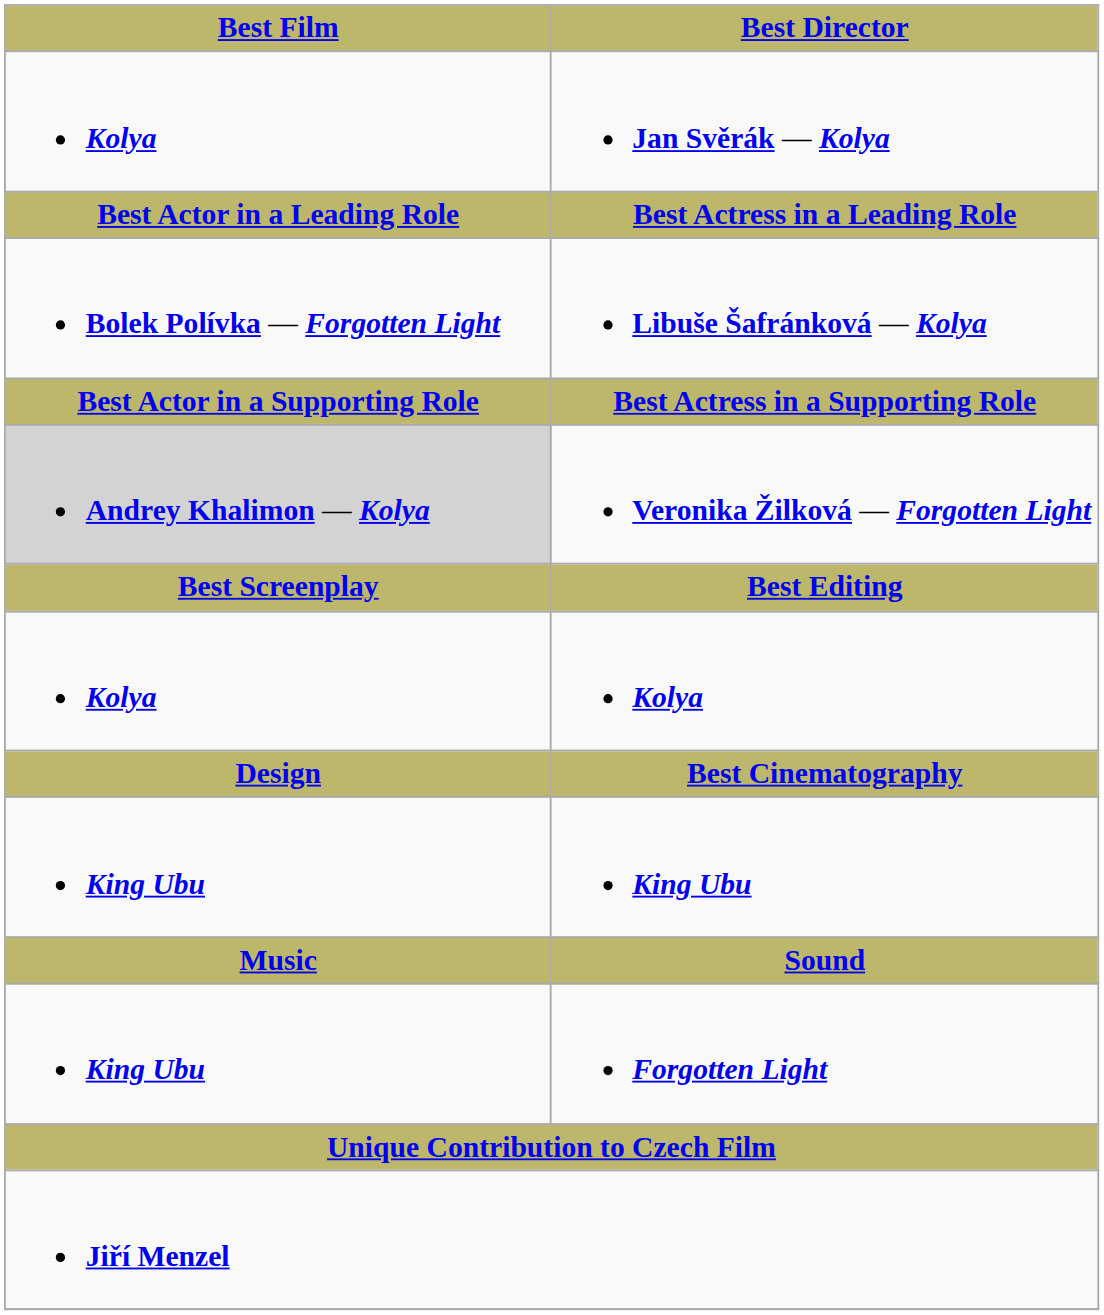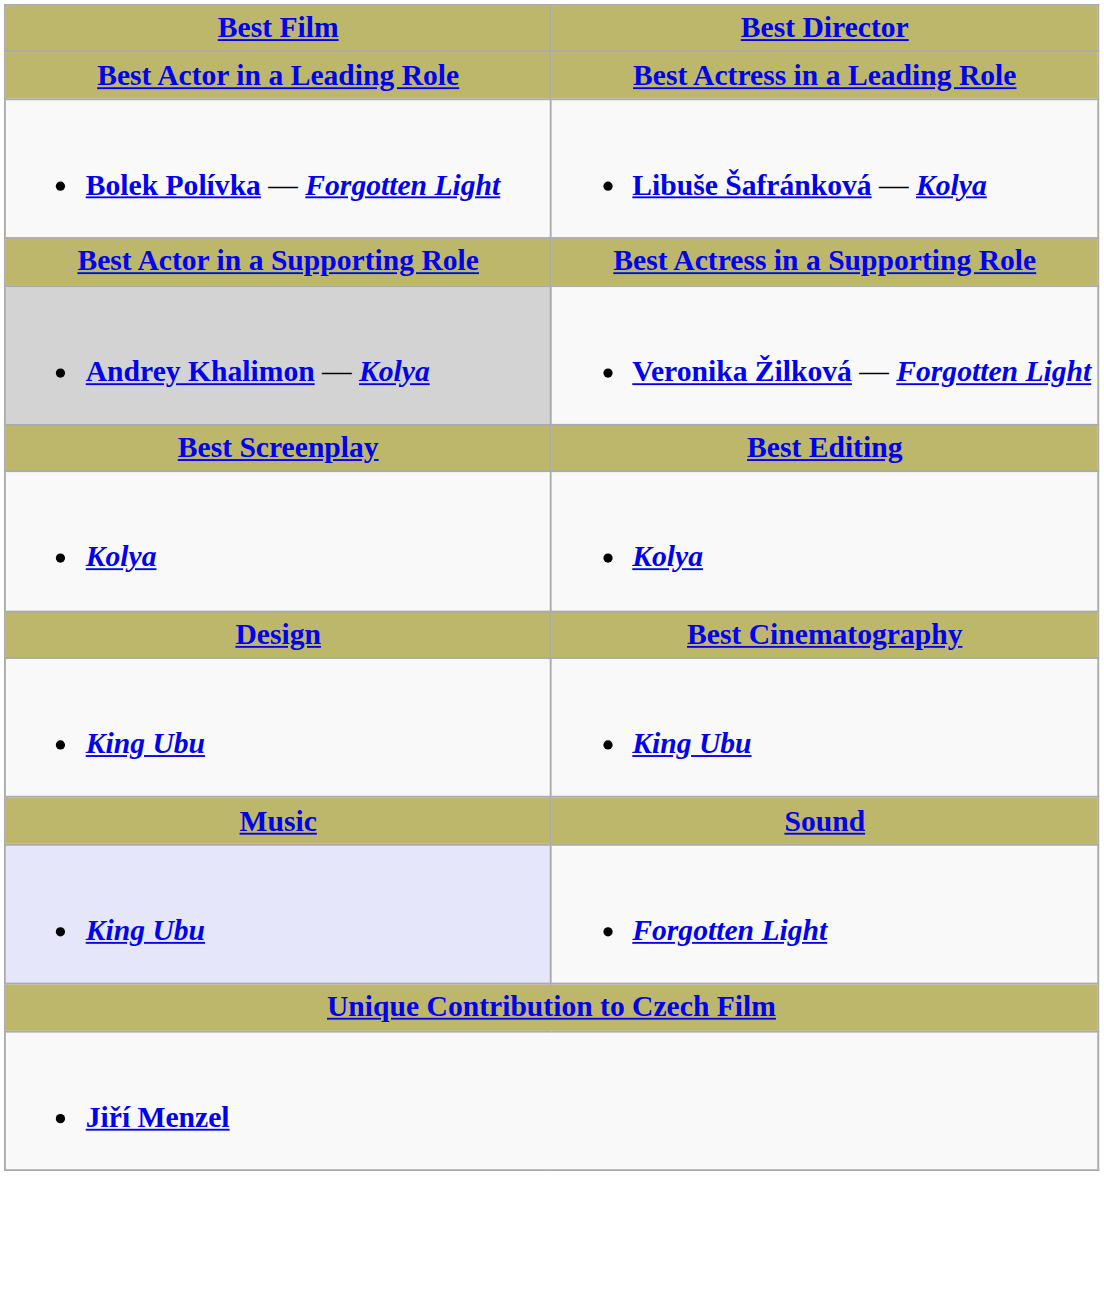 <table class=wikitable>
 <tr>
 <th style="background:#BDB76B; width: 50%"><a href='#'>Best Film</a></th>
 <th style="background:#BDB76B; width: 50%"><a href='#'>Best Director</a></th>
-</tr>
-<tr>
-<td valign="top"><br><ul><li><strong><em><a href='#'>Kolya</a></em></strong></li></ul></td>
-<td valign="top"><br><ul><li><strong><a href='#'>Jan Svěrák</a></strong> — <strong><em><a href='#'>Kolya</a></em></strong></li></ul></td>
 </tr>
 <tr>
 <th style="background:#BDB76B;"><a href='#'>Best Actor in a Leading Role</a></th>
 <th style="background:#BDB76B;"><a href='#'>Best Actress in a Leading Role</a></th>
 </tr>
 <tr>
 <td valign="top"><br><ul><li><strong><a href='#'>Bolek Polívka</a></strong> — <strong><em><a href='#'>Forgotten Light</a></em></strong></li></ul></td>
 <td valign="top"><br><ul><li><strong><a href='#'>Libuše Šafránková</a></strong> — <strong><em><a href='#'>Kolya</a></em></strong></li></ul></td>
 </tr>
 <tr>
 <th style="background:#BDB76B;"><a href='#'>Best Actor in a Supporting Role</a></th>
 <th style="background:#BDB76B;"><a href='#'>Best Actress in a Supporting Role</a></th>
 </tr>
 <tr>
 <td valign="top" style="background: lightgrey;"><br><ul><li><strong><a href='#'>Andrey Khalimon</a></strong> — <strong><em><a href='#'>Kolya</a></em></strong></li></ul></td>
 <td valign="top"><br><ul><li><strong><a href='#'>Veronika Žilková</a></strong> — <strong><em><a href='#'>Forgotten Light</a></em></strong></li></ul></td>
 </tr>
 <tr>
 <th style="background:#BDB76B;"><a href='#'>Best Screenplay</a></th>
 <th style="background:#BDB76B;"><a href='#'>Best Editing</a></th>
 </tr>
 <tr>
 <td valign="top"><br><ul><li><strong><em><a href='#'>Kolya</a></em></strong></li></ul></td>
 <td valign="top"><br><ul><li><strong><em><a href='#'>Kolya</a></em></strong></li></ul></td>
 </tr>
 <tr>
 <th style="background:#BDB76B;"><a href='#'>Design</a></th>
 <th style="background:#BDB76B;"><a href='#'>Best Cinematography</a></th>
 </tr>
 <tr>
 <td valign="top"><br><ul><li><strong><em><a href='#'>King Ubu</a></em></strong></li></ul></td>
 <td valign="top"><br><ul><li><strong><em><a href='#'>King Ubu</a></em></strong></li></ul></td>
 </tr>
 <tr>
 <th style="background:#BDB76B;"><a href='#'>Music</a></th>
 <th style="background:#BDB76B;"><a href='#'>Sound</a></th>
 </tr>
 <tr>
-<td valign="top"><br><ul><li><strong><em><a href='#'>King Ubu</a></em></strong></li></ul></td>
+<td valign="top" style="background: lavender;"><br><ul><li><strong><em><a href='#'>King Ubu</a></em></strong></li></ul></td>
 <td valign="top"><br><ul><li><strong><em><a href='#'>Forgotten Light</a></em></strong></li></ul></td>
 </tr>
 <tr>
 <th style="background:#BDB76B;" colspan="2"><a href='#'>Unique Contribution to Czech Film</a></th>
 </tr>
 <tr>
 <td valign="top" colspan="2"><br><ul><li><strong><a href='#'>Jiří Menzel</a></strong></li></ul></td>
 </tr>
 <tr>
 </tr>
 </table>
